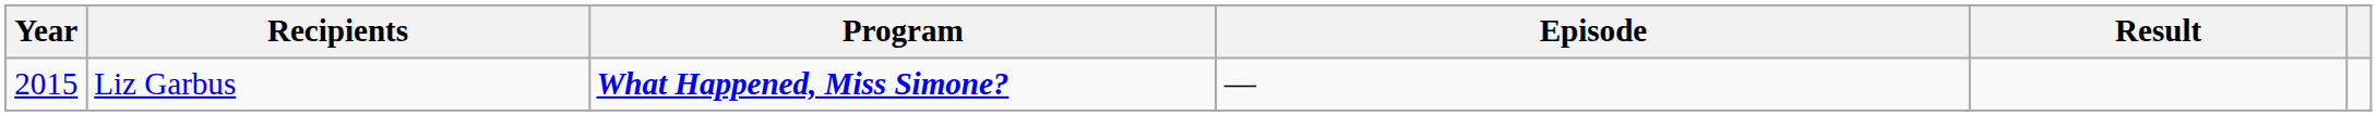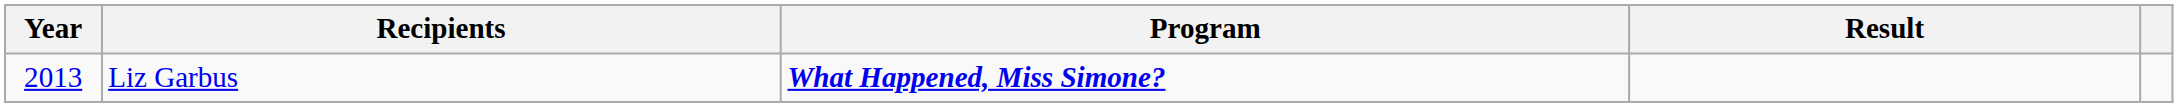 <table class="wikitable plainrowheaders" style="font-size: 90%" width=85%>
 <tr>
 <th scope="col" style="width:2%;">Year</th>
 <th scope="col" style="width:20%;">Recipients</th>
 <th scope="col" style="width:25%;">Program</th>
-<th scope="col" style="width:30%;">Episode</th>
 <th scope="col" style="width:15%;">Result</th>
 <th scope="col" class="unsortable" style="width:1%;"></th>
 </tr>
 <tr>
-<td style="text-align:center;"><a href='#'>2015</a></td>
+<td style="text-align:center;"><a href='#'>2013</a></td>
 <td><a href='#'>Liz Garbus</a></td>
 <td><strong><em><a href='#'>What Happened, Miss Simone?</a></em></strong></td>
-<td>—</td>
 <td></td>
 <td style="text-align:center;"></td>
 </tr>
 </table>
